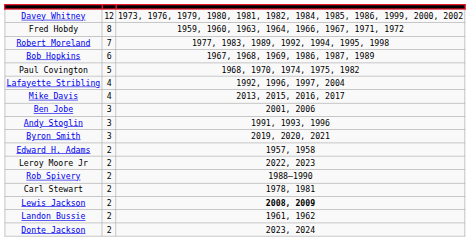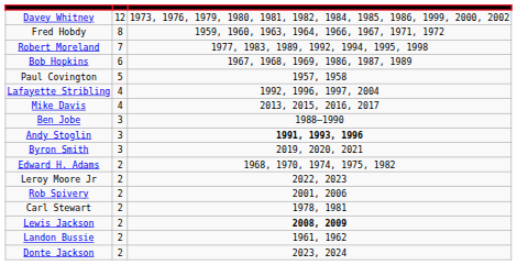 <table class="wikitable sortable" style="text-align: center">
 <tr bgcolor=black>
 <td style="border:2px solid #ED192D"></td>
 <td style="border:2px solid #ED192D"></td>
 <td style="border:2px solid #ED192D"></td>
 </tr>
 <tr>
 <td><a href='#'>Davey Whitney</a></td>
 <td>12</td>
 <td>1973, 1976, 1979, 1980, 1981, 1982, 1984, 1985, 1986, 1999, 2000, 2002</td>
 </tr>
 <tr>
 <td>Fred Hobdy</td>
 <td>8</td>
 <td>1959, 1960, 1963, 1964, 1966, 1967, 1971, 1972</td>
 </tr>
 <tr>
 <td><a href='#'>Robert Moreland</a></td>
 <td>7</td>
 <td>1977, 1983, 1989, 1992, 1994, 1995, 1998</td>
 </tr>
 <tr>
 <td><a href='#'>Bob Hopkins</a></td>
 <td>6</td>
 <td>1967, 1968, 1969, 1986, 1987, 1989</td>
 </tr>
 <tr>
 <td>Paul Covington</td>
 <td>5</td>
-<td>1968, 1970, 1974, 1975, 1982</td>
+<td>1957, 1958</td>
 </tr>
 <tr>
 <td><a href='#'>Lafayette Stribling</a></td>
 <td>4</td>
 <td>1992, 1996, 1997, 2004</td>
 </tr>
 <tr>
 <td><a href='#'>Mike Davis</a></td>
 <td>4</td>
 <td>2013, 2015, 2016, 2017</td>
 </tr>
 <tr>
 <td><a href='#'>Ben Jobe</a></td>
 <td>3</td>
-<td>2001, 2006</td>
+<td>1988–1990</td>
 </tr>
 <tr>
 <td><a href='#'>Andy Stoglin</a></td>
 <td>3</td>
-<td>1991, 1993, 1996</td>
+<td><strong>1991, 1993, 1996</strong></td>
 </tr>
 <tr>
 <td><a href='#'>Byron Smith</a></td>
 <td>3</td>
 <td>2019, 2020, 2021</td>
 </tr>
 <tr>
 <td><a href='#'>Edward H. Adams</a></td>
 <td>2</td>
-<td>1957, 1958</td>
+<td>1968, 1970, 1974, 1975, 1982</td>
 </tr>
 <tr>
 <td>Leroy Moore Jr</td>
 <td>2</td>
 <td>2022, 2023</td>
 </tr>
 <tr>
 <td><a href='#'>Rob Spivery</a></td>
 <td>2</td>
-<td>1988–1990</td>
+<td>2001, 2006</td>
 </tr>
 <tr>
 <td>Carl Stewart</td>
 <td>2</td>
 <td>1978, 1981</td>
 </tr>
 <tr>
 <td><a href='#'>Lewis Jackson</a></td>
 <td>2</td>
 <td><strong>2008, 2009</strong></td>
 </tr>
 <tr>
 <td><a href='#'>Landon Bussie</a></td>
 <td>2</td>
 <td>1961, 1962</td>
 </tr>
 <tr>
 <td><a href='#'>Donte Jackson</a></td>
 <td>2</td>
 <td>2023, 2024</td>
 </tr>
 </table>
